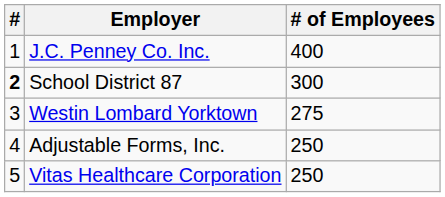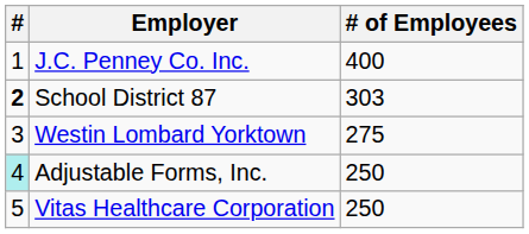 <table class="wikitable">
 <tr>
 <th>#</th>
 <th>Employer</th>
 <th># of Employees</th>
 </tr>
 <tr>
 <td>1</td>
 <td><a href='#'>J.C. Penney Co. Inc.</a></td>
 <td>400</td>
 </tr>
 <tr>
 <td><strong>2</strong></td>
 <td>School District 87</td>
-<td>300</td>
+<td>303</td>
 </tr>
 <tr>
 <td>3</td>
 <td><a href='#'>Westin Lombard Yorktown</a></td>
 <td>275</td>
 </tr>
 <tr>
-<td>4</td>
+<td style="background: paleturquoise;">4</td>
 <td>Adjustable Forms, Inc.</td>
 <td>250</td>
 </tr>
 <tr>
 <td>5</td>
 <td><a href='#'>Vitas Healthcare Corporation</a></td>
 <td>250</td>
 </tr>
 </table>
